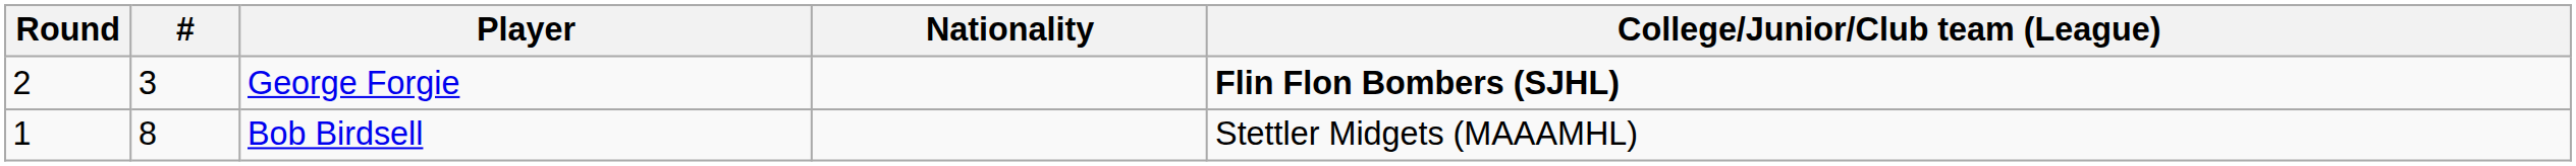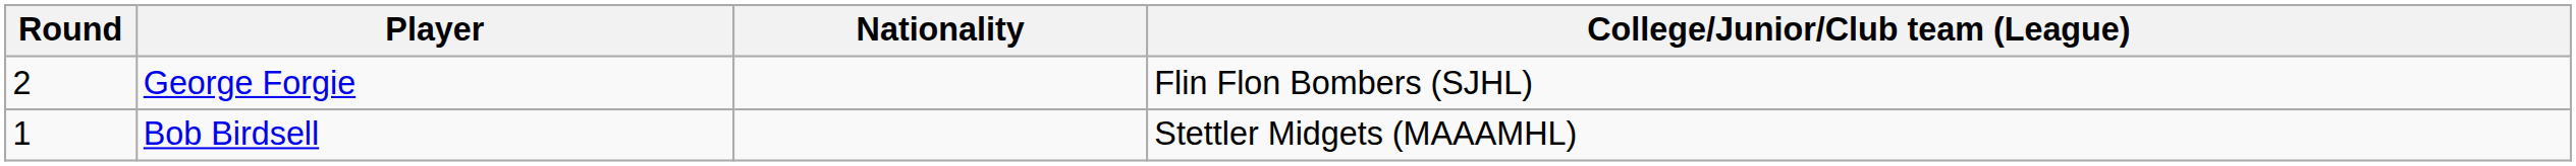 <table class="wikitable">
 <tr align="center">
 <th bgcolor="#DDDDFF" width="4.0%">Round</th>
-<th bgcolor="#DDDDFF" width="4.0%">#</th>
 <th bgcolor="#DDDDFF" width="21.0%">Player</th>
 <th bgcolor="#DDDDFF" width="14.5%">Nationality</th>
 <th bgcolor="#DDDDFF" width="50.0%">College/Junior/Club team (League)</th>
 </tr>
 <tr>
 <td>2</td>
-<td>3</td>
 <td><a href='#'>George Forgie</a></td>
 <td></td>
-<td><strong>Flin Flon Bombers (SJHL)</strong></td>
+<td>Flin Flon Bombers (SJHL)</td>
 </tr>
 <tr>
 <td>1</td>
-<td>8</td>
 <td><a href='#'>Bob Birdsell</a></td>
 <td></td>
 <td>Stettler Midgets (MAAAMHL)</td>
 </tr>
 </table>
